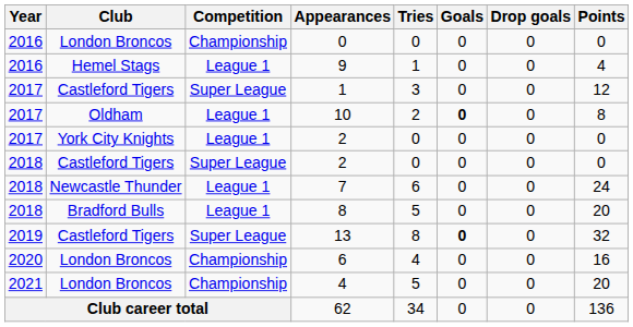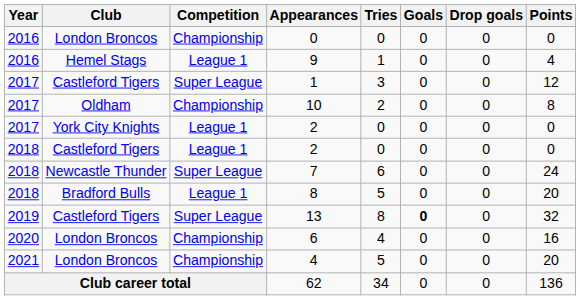 <table class=wikitable style="text-align: center;">
 <tr>
 <th>Year</th>
 <th>Club</th>
 <th>Competition</th>
 <th>Appearances</th>
 <th>Tries</th>
 <th>Goals</th>
 <th>Drop goals</th>
 <th>Points</th>
 </tr>
 <tr>
 <td><a href='#'>2016</a></td>
 <td> <a href='#'>London Broncos</a></td>
 <td><a href='#'>Championship</a></td>
 <td>0</td>
 <td>0</td>
 <td>0</td>
 <td>0</td>
 <td>0</td>
 </tr>
 <tr>
 <td><a href='#'>2016</a></td>
 <td> <a href='#'>Hemel Stags</a></td>
 <td><a href='#'>League 1</a></td>
 <td>9</td>
 <td>1</td>
 <td>0</td>
 <td>0</td>
 <td>4</td>
 </tr>
 <tr>
 <td><a href='#'>2017</a></td>
 <td> <a href='#'>Castleford Tigers</a></td>
 <td><a href='#'>Super League</a></td>
 <td>1</td>
 <td>3</td>
 <td>0</td>
 <td>0</td>
 <td>12</td>
 </tr>
 <tr>
 <td><a href='#'>2017</a></td>
 <td> <a href='#'>Oldham</a></td>
-<td><a href='#'>League 1</a></td>
+<td><a href='#'>Championship</a></td>
 <td>10</td>
 <td>2</td>
-<td><strong>0</strong></td>
+<td>0</td>
 <td>0</td>
 <td>8</td>
 </tr>
 <tr>
 <td><a href='#'>2017</a></td>
 <td> <a href='#'>York City Knights</a></td>
 <td><a href='#'>League 1</a></td>
 <td>2</td>
 <td>0</td>
 <td>0</td>
 <td>0</td>
 <td>0</td>
 </tr>
 <tr>
 <td><a href='#'>2018</a></td>
 <td> <a href='#'>Castleford Tigers</a></td>
-<td><a href='#'>Super League</a></td>
+<td><a href='#'>League 1</a></td>
 <td>2</td>
 <td>0</td>
 <td>0</td>
 <td>0</td>
 <td>0</td>
 </tr>
 <tr>
 <td><a href='#'>2018</a></td>
 <td> <a href='#'>Newcastle Thunder</a></td>
-<td><a href='#'>League 1</a></td>
+<td><a href='#'>Super League</a></td>
 <td>7</td>
 <td>6</td>
 <td>0</td>
 <td>0</td>
 <td>24</td>
 </tr>
 <tr>
 <td><a href='#'>2018</a></td>
 <td> <a href='#'>Bradford Bulls</a></td>
 <td><a href='#'>League 1</a></td>
 <td>8</td>
 <td>5</td>
 <td>0</td>
 <td>0</td>
 <td>20</td>
 </tr>
 <tr>
 <td><a href='#'>2019</a></td>
 <td> <a href='#'>Castleford Tigers</a></td>
 <td><a href='#'>Super League</a></td>
 <td>13</td>
 <td>8</td>
 <td><strong>0</strong></td>
 <td>0</td>
 <td>32</td>
 </tr>
 <tr>
 <td><a href='#'>2020</a></td>
 <td> <a href='#'>London Broncos</a></td>
 <td><a href='#'>Championship</a></td>
 <td>6</td>
 <td>4</td>
 <td>0</td>
 <td>0</td>
 <td>16</td>
 </tr>
 <tr>
 <td><a href='#'>2021</a></td>
 <td> <a href='#'>London Broncos</a></td>
 <td><a href='#'>Championship</a></td>
 <td>4</td>
 <td>5</td>
 <td>0</td>
 <td>0</td>
 <td>20</td>
 </tr>
 <tr>
 <th colspan=3>Club career total </th>
 <td>62</td>
 <td>34</td>
 <td>0</td>
 <td>0</td>
 <td>136</td>
 </tr>
 </table>
